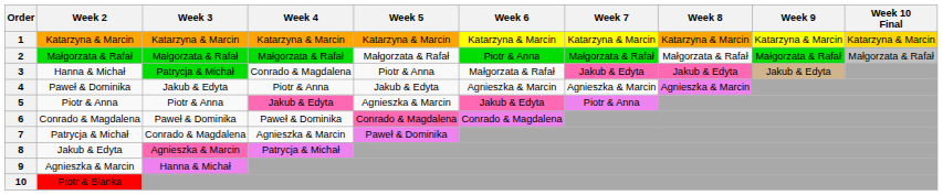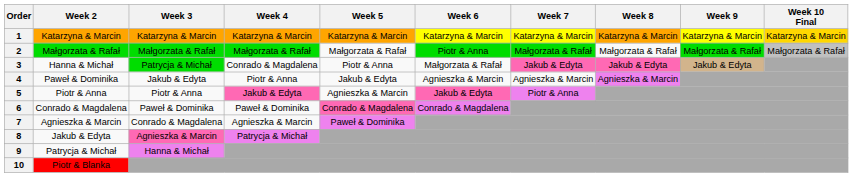 <table class="wikitable" style="font-size:85%; text-align:center">
 <tr>
 <th>Order</th>
 <th>Week 2</th>
 <th>Week 3</th>
 <th>Week 4</th>
 <th>Week 5</th>
 <th>Week 6</th>
 <th>Week 7</th>
 <th>Week 8</th>
 <th>Week 9</th>
 <th>Week 10<br>Final</th>
 </tr>
 <tr>
 <th>1</th>
 <td style="background:orange;">Katarzyna & Marcin</td>
 <td style="background:orange;">Katarzyna & Marcin</td>
 <td style="background:orange;">Katarzyna & Marcin</td>
 <td style="background:orange;">Katarzyna & Marcin</td>
 <td style="background:yellow;">Katarzyna & Marcin</td>
 <td style="background:yellow;">Katarzyna & Marcin</td>
 <td style="background:orange;">Katarzyna & Marcin</td>
 <td style="background:yellow;">Katarzyna & Marcin</td>
 <td style="background:gold;">Katarzyna & Marcin</td>
 </tr>
 <tr>
 <th>2</th>
 <td style="background:#00DD00;">Małgorzata & Rafał</td>
 <td style="background:#00DD00;">Małgorzata & Rafał</td>
 <td style="background:#00DD00;">Małgorzata & Rafał</td>
 <td>Małgorzata & Rafał</td>
 <td style="background:#00DD00;">Piotr & Anna</td>
 <td style="background:#00DD00;">Małgorzata & Rafał</td>
 <td>Małgorzata & Rafał</td>
 <td style="background:#00DD00;">Małgorzata & Rafał</td>
 <td style="background:silver;">Małgorzata & Rafał</td>
 </tr>
 <tr>
 <th>3</th>
 <td>Hanna & Michał</td>
 <td style="background:#00DD00;">Patrycja & Michał</td>
 <td>Conrado & Magdalena</td>
 <td>Piotr & Anna</td>
 <td>Małgorzata & Rafał</td>
 <td style="background:hotpink;">Jakub & Edyta</td>
 <td style="background:hotpink;">Jakub & Edyta</td>
 <td style="background:tan;">Jakub & Edyta</td>
 <td style="background:darkgray" colspan="1"></td>
 </tr>
 <tr>
 <th>4</th>
 <td>Paweł & Dominika</td>
 <td>Jakub & Edyta</td>
 <td>Piotr & Anna</td>
 <td>Jakub & Edyta</td>
 <td>Agnieszka & Marcin</td>
 <td>Agnieszka & Marcin</td>
 <td style="background:violet;">Agnieszka & Marcin</td>
 <td style="background:darkgray" colspan="2"></td>
 </tr>
 <tr>
 <th>5</th>
 <td>Piotr & Anna</td>
 <td>Piotr & Anna</td>
 <td style="background:hotpink;">Jakub & Edyta</td>
 <td>Agnieszka & Marcin</td>
 <td style="background:hotpink;">Jakub & Edyta</td>
 <td style="background:violet;">Piotr & Anna</td>
 <td style="background:darkgray" colspan="3"></td>
 </tr>
 <tr>
 <th>6</th>
 <td>Conrado & Magdalena</td>
 <td>Paweł & Dominika</td>
 <td>Paweł & Dominika</td>
 <td style="background:hotpink;">Conrado & Magdalena</td>
 <td style="background:violet;">Conrado & Magdalena</td>
 <td style="background:darkgray" colspan="4"></td>
 </tr>
 <tr>
 <th>7</th>
-<td>Patrycja & Michał</td>
+<td>Agnieszka & Marcin</td>
 <td>Conrado & Magdalena</td>
 <td>Agnieszka & Marcin</td>
 <td style="background:violet;">Paweł & Dominika</td>
 <td style="background:darkgray" colspan="5"></td>
 </tr>
 <tr>
 <th>8</th>
 <td>Jakub & Edyta</td>
 <td style="background:hotpink;">Agnieszka & Marcin</td>
 <td style="background:violet;">Patrycja & Michał</td>
 <td style="background:darkgray" colspan="6"></td>
 </tr>
 <tr>
 <th>9</th>
-<td>Agnieszka & Marcin</td>
+<td>Patrycja & Michał</td>
 <td style="background:violet;">Hanna & Michał</td>
 <td style="background:darkgray" colspan="7"></td>
 </tr>
 <tr>
 <th>10</th>
 <td style="background:red;">Piotr & Blanka</td>
 <td style="background:darkgray" colspan="8"></td>
 </tr>
 </table>
